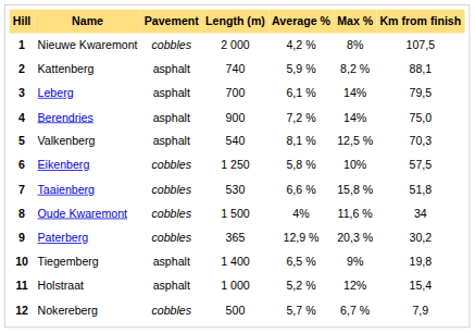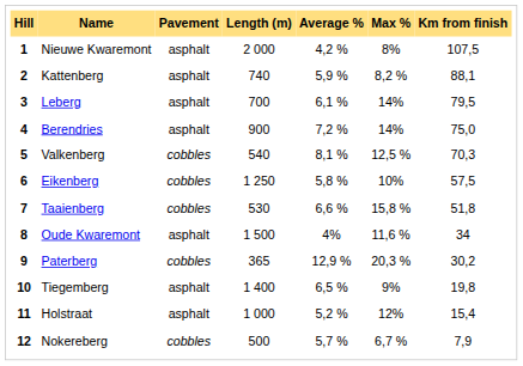 <table cellpadding="4" cellspacing="0" class="sortable" style="border: 1px solid rgb(200,200,200); color: black; margin: 0 0 0.5em 0; background-color: rgb(255, 255, 255); padding: 5px; float: left; clear: left; ; text-align: center; vertical-align: top; font-size: 85%; line-height: 1.5em;">
 <tr>
 <th scope="col" style="background-color:#FFDF80;" align="center">Hill</th>
 <th scope="col" style="background-color:#FFDF80;" align="center">Name</th>
 <th scope="col" style="background-color:#FFDF80;" align="center">Pavement</th>
 <th scope="col" style="background-color:#FFDF80;" align="center">Length (m)</th>
 <th scope="col" style="background-color:#FFDF80;" align="center">Average %</th>
 <th scope="col" style="background-color:#FFDF80;" align="center">Max %</th>
 <th scope="col" style="background-color:#FFDF80;" align="center">Km from finish</th>
 </tr>
 <tr>
 <td><strong>1</strong></td>
 <td align="left">Nieuwe Kwaremont</td>
-<td align="center"><em>cobbles</em></td>
+<td align="center">asphalt</td>
 <td align="center">2 000</td>
 <td align="center">4,2 %</td>
 <td align="center">8%</td>
 <td align="center">107,5</td>
 </tr>
 <tr>
 <td><strong>2</strong></td>
 <td align="left">Kattenberg</td>
 <td align="center">asphalt</td>
 <td align="center">740</td>
 <td align="center">5,9 %</td>
 <td align="center">8,2 %</td>
 <td align="center">88,1</td>
 </tr>
 <tr>
 <td><strong>3</strong></td>
 <td align="left"><a href='#'>Leberg</a></td>
 <td align="center">asphalt</td>
 <td align="center">700</td>
 <td align="center">6,1 %</td>
 <td align="center">14%</td>
 <td align="center">79,5</td>
 </tr>
 <tr>
 <td><strong>4</strong></td>
 <td align="left"><a href='#'>Berendries</a></td>
 <td align="center">asphalt</td>
 <td align="center">900</td>
 <td align="center">7,2 %</td>
 <td align="center">14%</td>
 <td align="center">75,0</td>
 </tr>
 <tr>
 <td><strong>5</strong></td>
 <td align="left">Valkenberg</td>
-<td align="center">asphalt</td>
+<td align="center"><em>cobbles</em></td>
 <td align="center">540</td>
 <td align="center">8,1 %</td>
 <td align="center">12,5 %</td>
 <td align="center">70,3</td>
 </tr>
 <tr>
 <td><strong>6</strong></td>
 <td align="left"><a href='#'>Eikenberg</a></td>
 <td align="center"><em>cobbles</em></td>
 <td align="center">1 250</td>
 <td align="center">5,8 %</td>
 <td align="center">10%</td>
 <td align="center">57,5</td>
 </tr>
 <tr>
 <td><strong>7</strong></td>
 <td align="left"><a href='#'>Taaienberg</a></td>
 <td align="center"><em>cobbles</em></td>
 <td align="center">530</td>
 <td align="center">6,6 %</td>
 <td align="center">15,8 %</td>
 <td align="center">51,8</td>
 </tr>
 <tr>
 <td><strong>8</strong></td>
 <td align="left"><a href='#'>Oude Kwaremont</a></td>
-<td align="center"><em>cobbles</em></td>
+<td align="center">asphalt</td>
 <td align="center">1 500</td>
 <td align="center">4%</td>
 <td align="center">11,6 %</td>
 <td align="center">34</td>
 </tr>
 <tr>
 <td><strong>9</strong></td>
 <td align="left"><a href='#'>Paterberg</a></td>
 <td align="center"><em>cobbles</em></td>
 <td align="center">365</td>
 <td align="center">12,9 %</td>
 <td align="center">20,3 %</td>
 <td align="center">30,2</td>
 </tr>
 <tr>
 <td><strong>10</strong></td>
 <td align="left">Tiegemberg</td>
 <td align="center">asphalt</td>
 <td align="center">1 400</td>
 <td align="center">6,5 %</td>
 <td align="center">9%</td>
 <td align="center">19,8</td>
 </tr>
 <tr>
 <td><strong>11</strong></td>
 <td align="left">Holstraat</td>
 <td align="center">asphalt</td>
 <td align="center">1 000</td>
 <td align="center">5,2 %</td>
 <td align="center">12%</td>
 <td align="center">15,4</td>
 </tr>
 <tr>
 <td><strong>12</strong></td>
 <td align="left">Nokereberg</td>
 <td align="center"><em>cobbles</em></td>
 <td align="center">500</td>
 <td align="center">5,7 %</td>
 <td align="center">6,7 %</td>
 <td align="center">7,9</td>
 </tr>
 </table>
